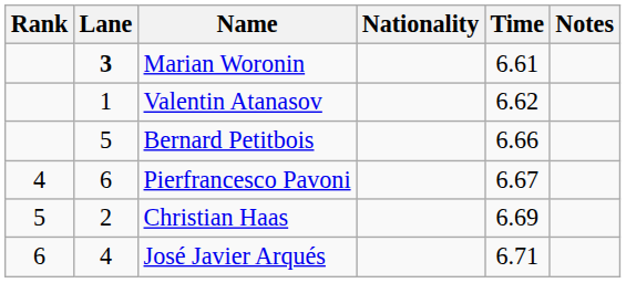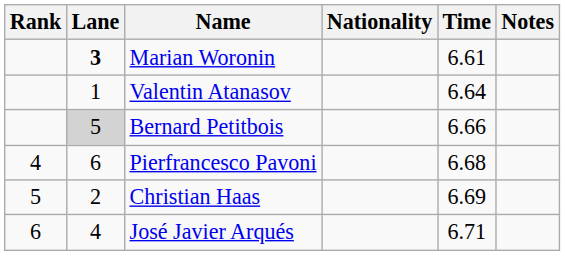 <table class="wikitable sortable" style="text-align:center">
 <tr>
 <th>Rank</th>
 <th>Lane</th>
 <th>Name</th>
 <th>Nationality</th>
 <th>Time</th>
 <th>Notes</th>
 </tr>
 <tr>
 <td></td>
 <td><strong>3</strong></td>
 <td align="left"><a href='#'>Marian Woronin</a></td>
 <td align=left></td>
 <td>6.61</td>
 <td></td>
 </tr>
 <tr>
 <td></td>
 <td>1</td>
 <td align="left"><a href='#'>Valentin Atanasov</a></td>
 <td align=left></td>
-<td>6.62</td>
+<td>6.64</td>
 <td></td>
 </tr>
 <tr>
 <td></td>
-<td>5</td>
+<td style="background: lightgrey;">5</td>
 <td align="left"><a href='#'>Bernard Petitbois</a></td>
 <td align=left></td>
 <td>6.66</td>
 <td></td>
 </tr>
 <tr>
 <td>4</td>
 <td>6</td>
 <td align="left"><a href='#'>Pierfrancesco Pavoni</a></td>
 <td align=left></td>
-<td>6.67</td>
+<td>6.68</td>
 <td></td>
 </tr>
 <tr>
 <td>5</td>
 <td>2</td>
 <td align="left"><a href='#'>Christian Haas</a></td>
 <td align=left></td>
 <td>6.69</td>
 <td></td>
 </tr>
 <tr>
 <td>6</td>
 <td>4</td>
 <td align="left"><a href='#'>José Javier Arqués</a></td>
 <td align=left></td>
 <td>6.71</td>
 <td></td>
 </tr>
 </table>
